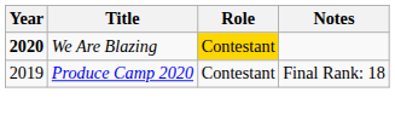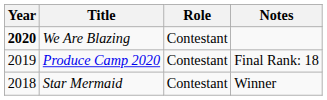 <table class="wikitable">
 <tr>
 <th>Year</th>
 <th>Title</th>
 <th>Role</th>
 <th>Notes</th>
 </tr>
 <tr>
 <td><strong>2020</strong></td>
 <td><em>We Are Blazing</em></td>
-<td style="background: gold;">Contestant</td>
+<td>Contestant</td>
 <td></td>
 </tr>
 <tr>
 <td>2019</td>
 <td><em><a href='#'>Produce Camp 2020</a></em></td>
 <td>Contestant</td>
 <td>Final Rank: 18</td>
 </tr>
+<tr>
+<td>2018</td>
+<td><em>Star Mermaid</em></td>
+<td>Contestant</td>
+<td>Winner</td>
+</tr>
 </table>
